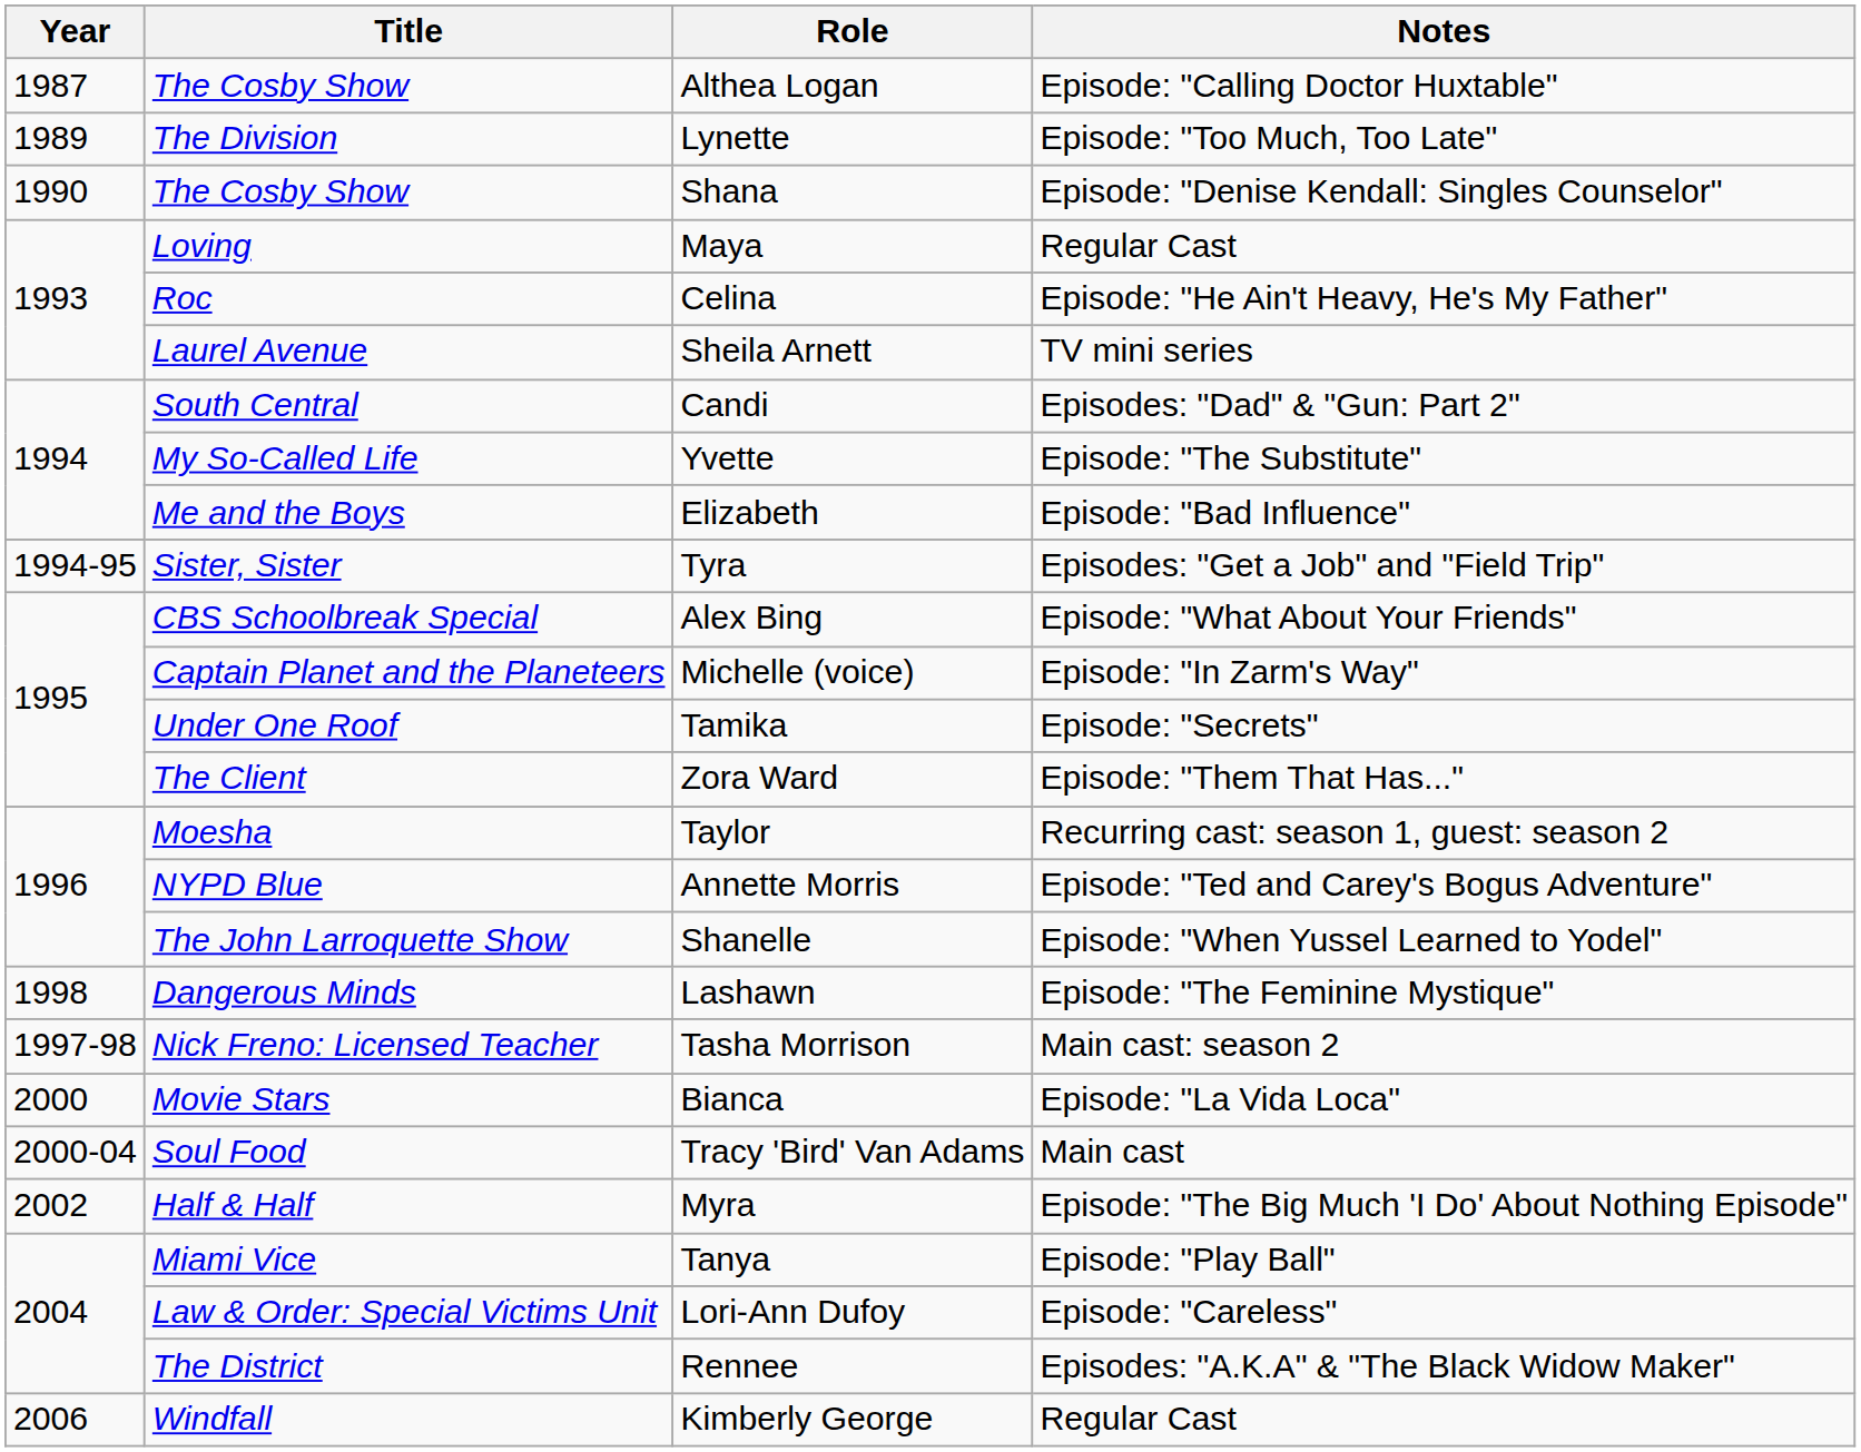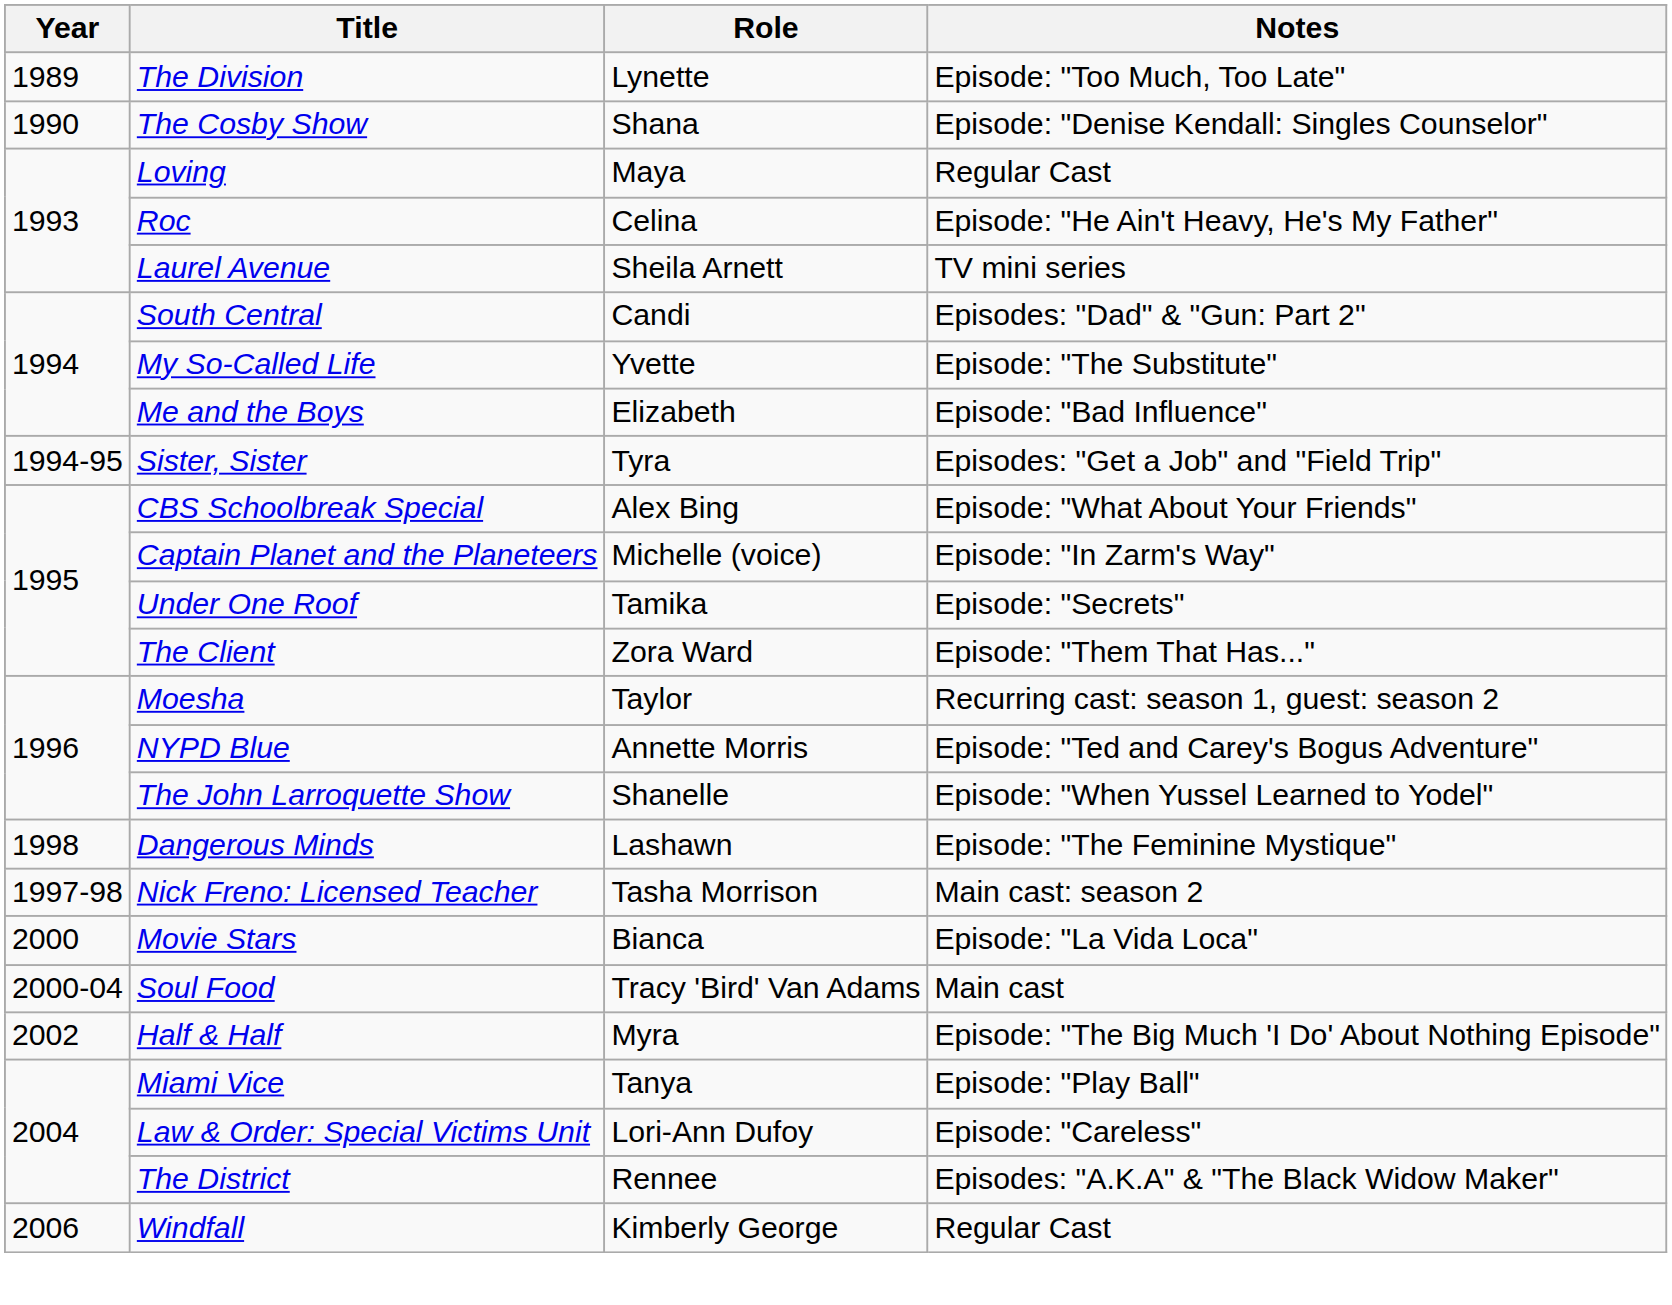 <table class="wikitable sortable">
 <tr>
 <th>Year</th>
 <th>Title</th>
 <th>Role</th>
 <th class="unsortable">Notes</th>
-</tr>
-<tr>
-<td>1987</td>
-<td><em> <a href='#'>The Cosby Show</a></em></td>
-<td>Althea Logan</td>
-<td>Episode: "Calling Doctor Huxtable"</td>
 </tr>
 <tr>
 <td>1989</td>
 <td><em><a href='#'>The Division</a></em></td>
 <td>Lynette</td>
 <td>Episode: "Too Much, Too Late"</td>
 </tr>
 <tr>
 <td>1990</td>
 <td><em> <a href='#'>The Cosby Show</a></em></td>
 <td>Shana</td>
 <td>Episode: "Denise Kendall: Singles Counselor"</td>
 </tr>
 <tr>
 <td rowspan=3>1993</td>
 <td><em> <a href='#'>Loving</a></em></td>
 <td>Maya</td>
 <td>Regular Cast</td>
 </tr>
 <tr>
 <td><em> <a href='#'>Roc</a></em></td>
 <td>Celina</td>
 <td>Episode: "He Ain't Heavy, He's My Father"</td>
 </tr>
 <tr>
 <td><em><a href='#'>Laurel Avenue</a></em></td>
 <td>Sheila Arnett</td>
 <td>TV mini series</td>
 </tr>
 <tr>
 <td rowspan=3>1994</td>
 <td><em> <a href='#'>South Central</a></em></td>
 <td>Candi</td>
 <td>Episodes: "Dad" & "Gun: Part 2"</td>
 </tr>
 <tr>
 <td><em> <a href='#'>My So-Called Life</a></em></td>
 <td>Yvette</td>
 <td>Episode: "The Substitute"</td>
 </tr>
 <tr>
 <td><em><a href='#'>Me and the Boys</a></em></td>
 <td>Elizabeth</td>
 <td>Episode: "Bad Influence"</td>
 </tr>
 <tr>
 <td>1994-95</td>
 <td><em><a href='#'>Sister, Sister</a> </em></td>
 <td>Tyra</td>
 <td>Episodes: "Get a Job" and "Field Trip"</td>
 </tr>
 <tr>
 <td rowspan=4>1995</td>
 <td><em><a href='#'>CBS Schoolbreak Special</a></em></td>
 <td>Alex Bing</td>
 <td>Episode: "What About Your Friends"</td>
 </tr>
 <tr>
 <td><em><a href='#'>Captain Planet and the Planeteers</a></em></td>
 <td>Michelle (voice)</td>
 <td>Episode: "In Zarm's Way"</td>
 </tr>
 <tr>
 <td><em><a href='#'>Under One Roof</a></em></td>
 <td>Tamika</td>
 <td>Episode: "Secrets"</td>
 </tr>
 <tr>
 <td><em><a href='#'>The Client</a></em></td>
 <td>Zora Ward</td>
 <td>Episode: "Them That Has..."</td>
 </tr>
 <tr>
 <td rowspan=3>1996</td>
 <td><em><a href='#'>Moesha</a></em></td>
 <td>Taylor</td>
 <td>Recurring cast: season 1, guest: season 2</td>
 </tr>
 <tr>
 <td><em><a href='#'>NYPD Blue</a></em></td>
 <td>Annette Morris</td>
 <td>Episode: "Ted and Carey's Bogus Adventure"</td>
 </tr>
 <tr>
 <td><em><a href='#'>The John Larroquette Show</a></em></td>
 <td>Shanelle</td>
 <td>Episode: "When Yussel Learned to Yodel"</td>
 </tr>
 <tr>
 <td>1998</td>
 <td><em><a href='#'>Dangerous Minds</a></em></td>
 <td>Lashawn</td>
 <td>Episode: "The Feminine Mystique"</td>
 </tr>
 <tr>
 <td>1997-98</td>
 <td><em><a href='#'>Nick Freno: Licensed Teacher</a></em></td>
 <td>Tasha Morrison</td>
 <td>Main cast: season 2</td>
 </tr>
 <tr>
 <td>2000</td>
 <td><em><a href='#'>Movie Stars</a></em></td>
 <td>Bianca</td>
 <td>Episode: "La Vida Loca"</td>
 </tr>
 <tr>
 <td>2000-04</td>
 <td><em><a href='#'>Soul Food</a></em></td>
 <td>Tracy 'Bird' Van Adams</td>
 <td>Main cast</td>
 </tr>
 <tr>
 <td>2002</td>
 <td><em><a href='#'>Half & Half</a></em></td>
 <td>Myra</td>
 <td>Episode: "The Big Much 'I Do' About Nothing Episode"</td>
 </tr>
 <tr>
 <td rowspan=3>2004</td>
 <td><em><a href='#'>Miami Vice</a></em></td>
 <td>Tanya</td>
 <td>Episode: "Play Ball"</td>
 </tr>
 <tr>
 <td><em><a href='#'>Law & Order: Special Victims Unit</a></em></td>
 <td>Lori-Ann Dufoy</td>
 <td>Episode: "Careless"</td>
 </tr>
 <tr>
 <td><em><a href='#'>The District</a></em></td>
 <td>Rennee</td>
 <td>Episodes: "A.K.A" & "The Black Widow Maker"</td>
 </tr>
 <tr>
 <td>2006</td>
 <td><em><a href='#'>Windfall</a></em></td>
 <td>Kimberly George</td>
 <td>Regular Cast</td>
 </tr>
 </table>
